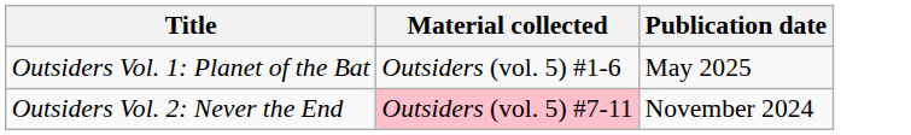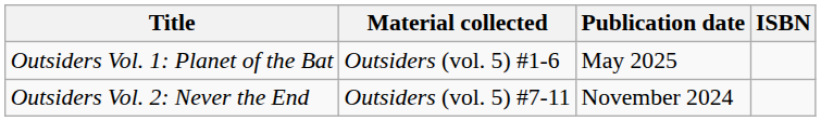 <table class="wikitable">
 <tr>
 <th>Title</th>
 <th>Material collected</th>
 <th>Publication date</th>
+<th>ISBN</th>
 </tr>
 <tr>
 <td><em>Outsiders Vol. 1: Planet of the Bat</em></td>
 <td><em>Outsiders</em> (vol. 5) #1-6</td>
 <td>May 2025</td>
+<td></td>
 </tr>
 <tr>
 <td><em>Outsiders Vol. 2: Never the End</em></td>
-<td style="background: pink;"><em>Outsiders</em> (vol. 5) #7-11</td>
+<td><em>Outsiders</em> (vol. 5) #7-11</td>
 <td>November 2024</td>
+<td></td>
 </tr>
 </table>
